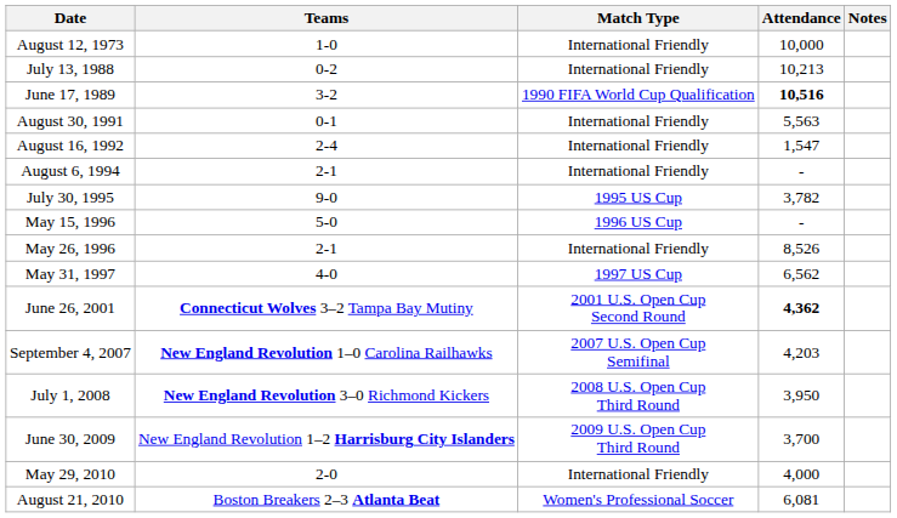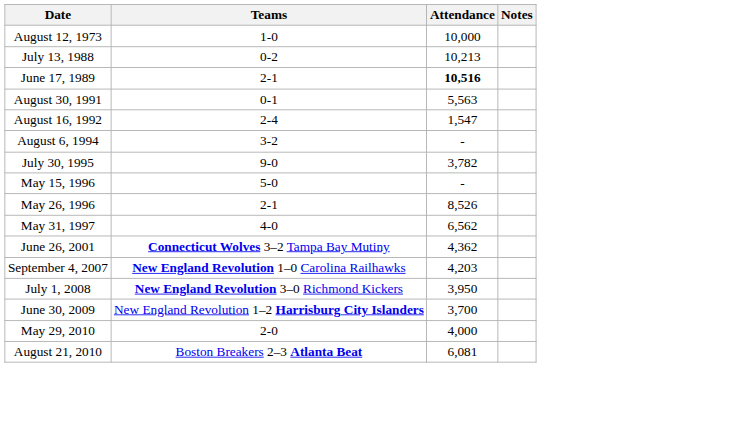 <table class="wikitable" align=center style="margin-left:15px; text-align:center; background:#ffffff;">
 <tr>
 <th style="text-align:center;">Date</th>
 <th style="text-align:center;">Teams</th>
-<th style="text-align:center;">Match Type</th>
 <th style="text-align:center;">Attendance</th>
 <th style="text-align:center;">Notes</th>
 </tr>
 <tr>
 <td>August 12, 1973</td>
 <td><strong></strong> 1-0 </td>
-<td>International Friendly</td>
 <td>10,000</td>
 <td></td>
 </tr>
 <tr>
 <td>July 13, 1988</td>
 <td> 0-2 <strong></strong></td>
-<td>International Friendly</td>
 <td>10,213</td>
 <td></td>
 </tr>
 <tr>
 <td>June 17, 1989</td>
-<td><strong></strong> 3-2 </td>
-<td><a href='#'>1990 FIFA World Cup Qualification</a></td>
+<td><strong></strong> 2-1 </td>
 <td><strong>10,516</strong></td>
 <td></td>
 </tr>
 <tr>
 <td>August 30, 1991</td>
 <td> 0-1 <strong></strong></td>
-<td>International Friendly</td>
 <td>5,563</td>
 <td></td>
 </tr>
 <tr>
 <td>August 16, 1992</td>
 <td> 2-4 <strong></strong></td>
-<td>International Friendly</td>
 <td>1,547</td>
 <td></td>
 </tr>
 <tr>
 <td>August 6, 1994</td>
-<td><strong></strong> 2-1 </td>
-<td>International Friendly</td>
+<td><strong></strong> 3-2 </td>
 <td>-</td>
 <td></td>
 </tr>
 <tr>
 <td>July 30, 1995</td>
 <td><strong></strong> 9-0 </td>
-<td><a href='#'>1995 US Cup</a></td>
 <td>3,782</td>
 <td></td>
 </tr>
 <tr>
 <td>May 15, 1996</td>
 <td><strong></strong> 5-0 </td>
-<td><a href='#'>1996 US Cup</a></td>
 <td>-</td>
 <td></td>
 </tr>
 <tr>
 <td>May 26, 1996</td>
 <td><strong></strong> 2-1 </td>
-<td>International Friendly</td>
 <td>8,526</td>
 <td></td>
 </tr>
 <tr>
 <td>May 31, 1997</td>
 <td><strong></strong> 4-0 </td>
-<td><a href='#'>1997 US Cup</a></td>
 <td>6,562</td>
 <td></td>
 </tr>
 <tr>
 <td>June 26, 2001</td>
 <td><strong><a href='#'>Connecticut Wolves</a></strong> 3–2 <a href='#'>Tampa Bay Mutiny</a></td>
-<td><a href='#'>2001 U.S. Open Cup<br>Second Round</a></td>
-<td><strong>4,362</strong></td>
+<td>4,362</td>
 <td></td>
 </tr>
 <tr>
 <td>September 4, 2007</td>
 <td><strong><a href='#'>New England Revolution</a></strong> 1–0 <a href='#'>Carolina Railhawks</a></td>
-<td><a href='#'>2007 U.S. Open Cup<br>Semifinal</a></td>
 <td>4,203</td>
 <td></td>
 </tr>
 <tr>
 <td>July 1, 2008</td>
 <td><strong><a href='#'>New England Revolution</a></strong> 3–0 <a href='#'>Richmond Kickers</a></td>
-<td><a href='#'>2008 U.S. Open Cup<br>Third Round</a></td>
 <td>3,950</td>
 <td></td>
 </tr>
 <tr>
 <td>June 30, 2009</td>
 <td><a href='#'>New England Revolution</a> 1–2 <strong><a href='#'>Harrisburg City Islanders</a></strong></td>
-<td><a href='#'>2009 U.S. Open Cup<br>Third Round</a></td>
 <td>3,700</td>
 <td></td>
 </tr>
 <tr>
 <td>May 29, 2010</td>
 <td><strong></strong> 2-0 </td>
-<td>International Friendly</td>
 <td>4,000</td>
 <td></td>
 </tr>
 <tr>
 <td>August 21, 2010</td>
 <td><a href='#'>Boston Breakers</a> 2–3 <strong><a href='#'>Atlanta Beat</a></strong></td>
-<td><a href='#'>Women's Professional Soccer</a></td>
 <td>6,081</td>
 <td></td>
 </tr>
 </table>
